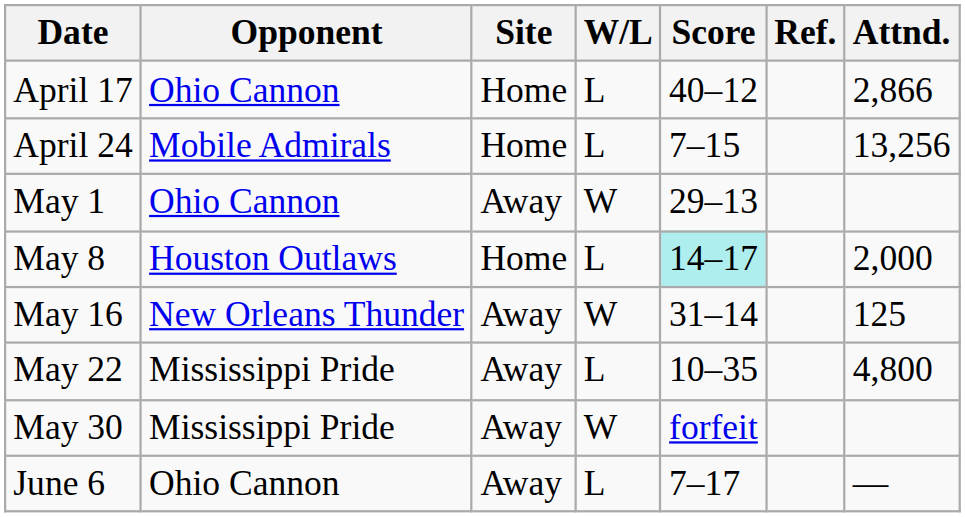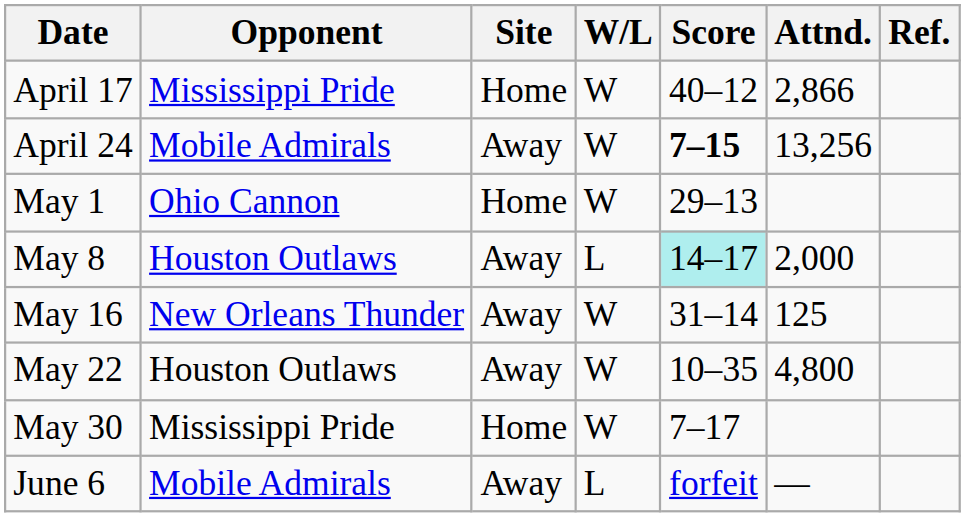 <table class="wikitable">
 <tr>
 <th>Date</th>
 <th>Opponent</th>
 <th>Site</th>
 <th>W/L</th>
 <th>Score</th>
+<th>Attnd.</th>
 <th>Ref.</th>
-<th>Attnd.</th>
 </tr>
 <tr>
 <td>April 17</td>
-<td><a href='#'>Ohio Cannon</a></td>
+<td><a href='#'>Mississippi Pride</a></td>
 <td>Home</td>
-<td>L</td>
+<td>W</td>
 <td>40–12</td>
+<td>2,866</td>
 <td></td>
-<td>2,866</td>
 </tr>
 <tr>
 <td>April 24</td>
 <td><a href='#'>Mobile Admirals</a></td>
-<td>Home</td>
-<td>L</td>
-<td>7–15</td>
+<td>Away</td>
+<td>W</td>
+<td><strong>7–15</strong></td>
+<td>13,256</td>
 <td></td>
-<td>13,256</td>
 </tr>
 <tr>
 <td>May 1</td>
 <td><a href='#'>Ohio Cannon</a></td>
-<td>Away</td>
+<td>Home</td>
 <td>W</td>
 <td>29–13</td>
 <td></td>
 <td></td>
 </tr>
 <tr>
 <td>May 8</td>
 <td><a href='#'>Houston Outlaws</a></td>
-<td>Home</td>
+<td>Away</td>
 <td>L</td>
 <td style="background: paleturquoise;">14–17</td>
+<td>2,000</td>
 <td></td>
-<td>2,000</td>
 </tr>
 <tr>
 <td>May 16</td>
 <td><a href='#'>New Orleans Thunder</a></td>
 <td>Away</td>
 <td>W</td>
 <td>31–14</td>
+<td>125</td>
 <td></td>
-<td>125</td>
 </tr>
 <tr>
 <td>May 22</td>
-<td>Mississippi Pride</td>
+<td>Houston Outlaws</td>
 <td>Away</td>
-<td>L</td>
+<td>W</td>
 <td>10–35</td>
+<td>4,800</td>
 <td></td>
-<td>4,800</td>
 </tr>
 <tr>
 <td>May 30</td>
 <td>Mississippi Pride</td>
-<td>Away</td>
+<td>Home</td>
 <td>W</td>
-<td><a href='#'>forfeit</a></td>
+<td>7–17</td>
 <td></td>
 <td></td>
 </tr>
 <tr>
 <td>June 6</td>
-<td>Ohio Cannon</td>
+<td><a href='#'>Mobile Admirals</a></td>
 <td>Away</td>
 <td>L</td>
-<td>7–17</td>
+<td><a href='#'>forfeit</a></td>
+<td>—</td>
 <td></td>
-<td>—</td>
 </tr>
 </table>
